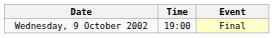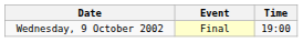 <table class = "wikitable" style="text-align:center;">
 <tr>
 <th width=220>Date</th>
+<th width=100>Event</th>
 <th width=50>Time</th>
-<th width=100>Event</th>
 </tr>
 <tr>
 <td>Wednesday, 9 October 2002</td>
+<td bgcolor=ffffcc>Final</td>
 <td>19:00</td>
-<td bgcolor=ffffcc>Final</td>
 </tr>
 </table>
